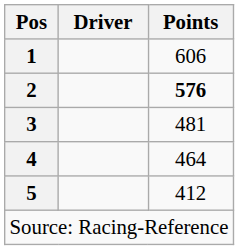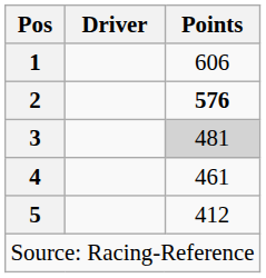 <table class="wikitable sortable" style="font-size: 95%;">
 <tr>
 <th>Pos</th>
 <th>Driver</th>
 <th>Points</th>
 </tr>
 <tr>
 <th>1</th>
 <td></td>
 <td style="text-align:center;">606</td>
 </tr>
 <tr>
 <th>2</th>
 <td></td>
 <td style="text-align:center;"><strong>576</strong></td>
 </tr>
 <tr>
 <th>3</th>
 <td></td>
-<td style="text-align:center;">481</td>
+<td style="background: lightgrey; text-align:center;">481</td>
 </tr>
 <tr>
 <th>4</th>
 <td></td>
-<td style="text-align:center;">464</td>
+<td style="text-align:center;">461</td>
 </tr>
 <tr>
 <th>5</th>
 <td></td>
 <td style="text-align:center;">412</td>
 </tr>
 <tr class="sortbottom">
 <td colspan=5>Source: Racing-Reference</td>
 </tr>
 </table>
